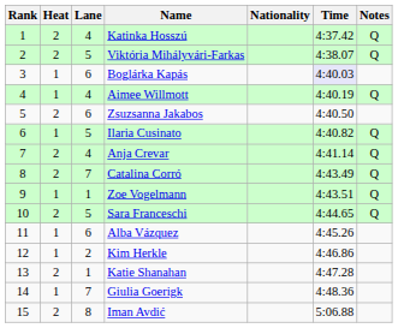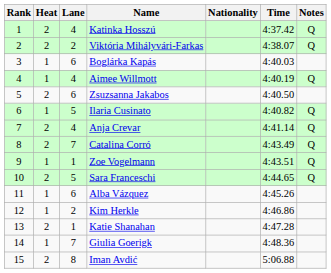 <table class="wikitable sortable" style="text-align:center">
 <tr>
 <th>Rank</th>
 <th>Heat</th>
 <th>Lane</th>
 <th>Name</th>
 <th>Nationality</th>
 <th>Time</th>
 <th>Notes</th>
 </tr>
 <tr bgcolor=ccffcc>
 <td>1</td>
 <td>2</td>
 <td>4</td>
 <td align=left><a href='#'>Katinka Hosszú</a></td>
 <td align=left></td>
 <td>4:37.42</td>
 <td>Q</td>
 </tr>
 <tr bgcolor=ccffcc>
 <td>2</td>
 <td>2</td>
-<td>5</td>
+<td>2</td>
 <td align=left><a href='#'>Viktória Mihályvári-Farkas</a></td>
 <td align=left></td>
 <td>4:38.07</td>
 <td>Q</td>
 </tr>
 <tr>
 <td>3</td>
 <td>1</td>
 <td>6</td>
 <td align=left><a href='#'>Boglárka Kapás</a></td>
 <td align=left></td>
-<td style="background: lavender;">4:40.03</td>
+<td>4:40.03</td>
 <td></td>
 </tr>
 <tr bgcolor=ccffcc>
 <td>4</td>
 <td>1</td>
 <td>4</td>
 <td align=left><a href='#'>Aimee Willmott</a></td>
 <td align=left></td>
 <td>4:40.19</td>
 <td>Q</td>
 </tr>
 <tr>
 <td>5</td>
 <td>2</td>
 <td>6</td>
 <td align=left><a href='#'>Zsuzsanna Jakabos</a></td>
 <td align=left></td>
 <td>4:40.50</td>
 <td></td>
 </tr>
 <tr bgcolor=ccffcc>
 <td>6</td>
 <td>1</td>
 <td>5</td>
 <td align=left><a href='#'>Ilaria Cusinato</a></td>
 <td align=left></td>
 <td>4:40.82</td>
 <td>Q</td>
 </tr>
 <tr bgcolor=ccffcc>
 <td>7</td>
 <td>2</td>
 <td>4</td>
 <td align=left><a href='#'>Anja Crevar</a></td>
 <td align=left></td>
 <td>4:41.14</td>
 <td>Q</td>
 </tr>
 <tr bgcolor=ccffcc>
 <td>8</td>
 <td>2</td>
 <td>7</td>
 <td align=left><a href='#'>Catalina Corró</a></td>
 <td align=left></td>
 <td>4:43.49</td>
 <td>Q</td>
 </tr>
 <tr bgcolor=ccffcc>
 <td>9</td>
 <td>1</td>
 <td>1</td>
 <td align=left><a href='#'>Zoe Vogelmann</a></td>
 <td align=left></td>
 <td>4:43.51</td>
 <td>Q</td>
 </tr>
 <tr bgcolor=ccffcc>
 <td>10</td>
 <td>2</td>
 <td>5</td>
 <td align=left><a href='#'>Sara Franceschi</a></td>
 <td align=left></td>
 <td>4:44.65</td>
 <td>Q</td>
 </tr>
 <tr>
 <td>11</td>
 <td>1</td>
 <td>6</td>
 <td align=left><a href='#'>Alba Vázquez</a></td>
 <td align=left></td>
 <td>4:45.26</td>
 <td></td>
 </tr>
 <tr>
 <td>12</td>
 <td>1</td>
 <td>2</td>
 <td align=left><a href='#'>Kim Herkle</a></td>
 <td align=left></td>
 <td>4:46.86</td>
 <td></td>
 </tr>
 <tr>
 <td>13</td>
 <td>2</td>
 <td>1</td>
 <td align=left><a href='#'>Katie Shanahan</a></td>
 <td align=left></td>
 <td>4:47.28</td>
 <td></td>
 </tr>
 <tr>
 <td>14</td>
 <td>1</td>
 <td>7</td>
 <td align=left><a href='#'>Giulia Goerigk</a></td>
 <td align=left></td>
 <td>4:48.36</td>
 <td></td>
 </tr>
 <tr>
 <td>15</td>
 <td>2</td>
 <td>8</td>
 <td align=left><a href='#'>Iman Avdić</a></td>
 <td align=left></td>
 <td>5:06.88</td>
 <td></td>
 </tr>
 </table>
